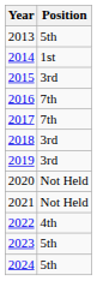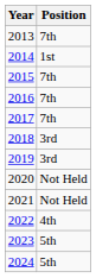 <table class="wikitable sortable">
 <tr>
 <th>Year</th>
 <th>Position</th>
 </tr>
 <tr>
 <td>2013</td>
-<td>5th</td>
+<td>7th</td>
 </tr>
 <tr>
 <td><a href='#'>2014</a></td>
 <td>1st</td>
 </tr>
 <tr>
 <td><a href='#'>2015</a></td>
-<td>3rd</td>
+<td>7th</td>
 </tr>
 <tr>
 <td><a href='#'>2016</a></td>
 <td>7th</td>
 </tr>
 <tr>
 <td><a href='#'>2017</a></td>
 <td>7th</td>
 </tr>
 <tr>
 <td><a href='#'>2018</a></td>
 <td>3rd</td>
 </tr>
 <tr>
 <td><a href='#'>2019</a></td>
 <td>3rd</td>
 </tr>
 <tr>
 <td>2020</td>
 <td>Not Held</td>
 </tr>
 <tr>
 <td>2021</td>
 <td>Not Held</td>
 </tr>
 <tr>
 <td><a href='#'>2022</a></td>
 <td>4th</td>
 </tr>
 <tr>
 <td><a href='#'>2023</a></td>
 <td>5th</td>
 </tr>
 <tr>
 <td><a href='#'>2024</a></td>
 <td>5th</td>
 </tr>
 </table>
